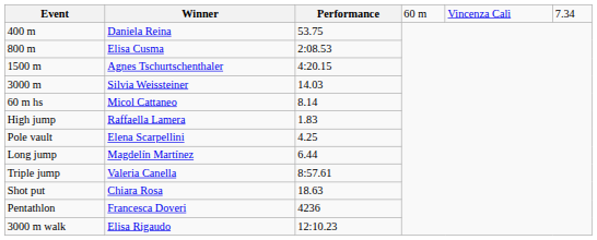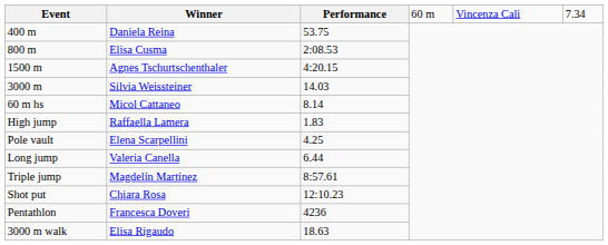 <table class="wikitable" width=95% style="font-size:100%; text-align:left;">
 <tr>
 <th>Event</th>
 <th>Winner</th>
 <th>Performance</th>
 <td>60 m</td>
 <td><a href='#'>Vincenza Calì</a></td>
 <td>7.34</td>
 </tr>
 <tr>
 <td>400 m</td>
 <td><a href='#'>Daniela Reina </a></td>
 <td>53.75</td>
 </tr>
 <tr>
 <td>800 m</td>
 <td><a href='#'>Elisa Cusma </a></td>
 <td>2:08.53</td>
 </tr>
 <tr>
 <td>1500 m</td>
 <td><a href='#'>Agnes Tschurtschenthaler</a></td>
 <td>4:20.15</td>
 </tr>
 <tr>
 <td>3000 m</td>
 <td><a href='#'>Silvia Weissteiner </a></td>
 <td>14.03</td>
 </tr>
 <tr>
 <td>60 m hs</td>
 <td><a href='#'>Micol Cattaneo </a></td>
 <td>8.14</td>
 </tr>
 <tr>
 <td>High jump</td>
 <td><a href='#'>Raffaella Lamera</a></td>
 <td>1.83</td>
 </tr>
 <tr>
 <td>Pole vault</td>
 <td><a href='#'>Elena Scarpellini </a></td>
 <td>4.25</td>
 </tr>
 <tr>
 <td>Long jump</td>
-<td><a href='#'>Magdelín Martínez </a></td>
+<td><a href='#'>Valeria Canella </a></td>
 <td>6.44</td>
 </tr>
 <tr>
 <td>Triple jump</td>
-<td><a href='#'>Valeria Canella </a></td>
+<td><a href='#'>Magdelín Martínez </a></td>
 <td>8:57.61</td>
 </tr>
 <tr>
 <td>Shot put</td>
 <td><a href='#'>Chiara Rosa </a></td>
-<td>18.63</td>
+<td>12:10.23</td>
 </tr>
 <tr>
 <td>Pentathlon</td>
 <td><a href='#'>Francesca Doveri</a></td>
 <td>4236</td>
 </tr>
 <tr>
 <td>3000 m walk</td>
 <td><a href='#'>Elisa Rigaudo </a></td>
-<td>12:10.23</td>
+<td>18.63</td>
 </tr>
 </table>
